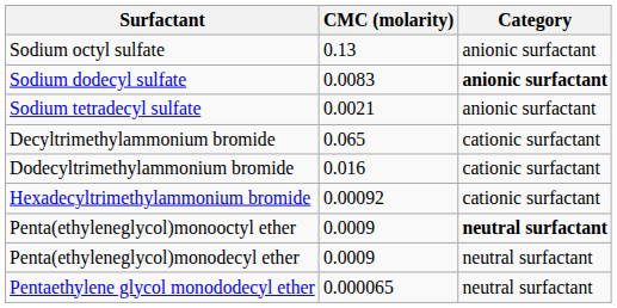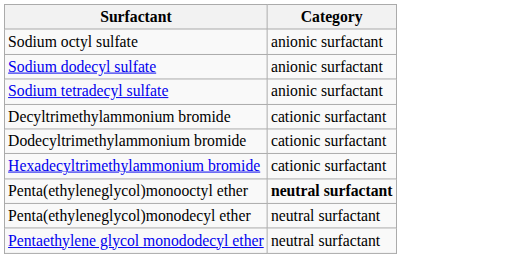 <table class="wikitable">
 <tr>
 <th>Surfactant</th>
-<th>CMC (molarity)</th>
 <th>Category</th>
 </tr>
 <tr>
 <td>Sodium octyl sulfate</td>
-<td>0.13</td>
 <td>anionic surfactant</td>
 </tr>
 <tr>
 <td><a href='#'>Sodium dodecyl sulfate</a></td>
-<td>0.0083</td>
-<td><strong>anionic surfactant</strong></td>
+<td>anionic surfactant</td>
 </tr>
 <tr>
 <td><a href='#'>Sodium tetradecyl sulfate</a></td>
-<td>0.0021</td>
 <td>anionic surfactant</td>
 </tr>
 <tr>
 <td>Decyltrimethylammonium bromide</td>
-<td>0.065</td>
 <td>cationic surfactant</td>
 </tr>
 <tr>
 <td>Dodecyltrimethylammonium bromide</td>
-<td>0.016</td>
 <td>cationic surfactant</td>
 </tr>
 <tr>
 <td><a href='#'>Hexadecyltrimethylammonium bromide</a></td>
-<td>0.00092</td>
 <td>cationic surfactant</td>
 </tr>
 <tr>
 <td>Penta(ethyleneglycol)monooctyl ether</td>
-<td>0.0009</td>
 <td><strong>neutral surfactant</strong></td>
 </tr>
 <tr>
 <td>Penta(ethyleneglycol)monodecyl ether</td>
-<td>0.0009</td>
 <td>neutral surfactant</td>
 </tr>
 <tr>
 <td><a href='#'>Pentaethylene glycol monododecyl ether</a></td>
-<td>0.000065</td>
 <td>neutral surfactant</td>
 </tr>
 </table>
